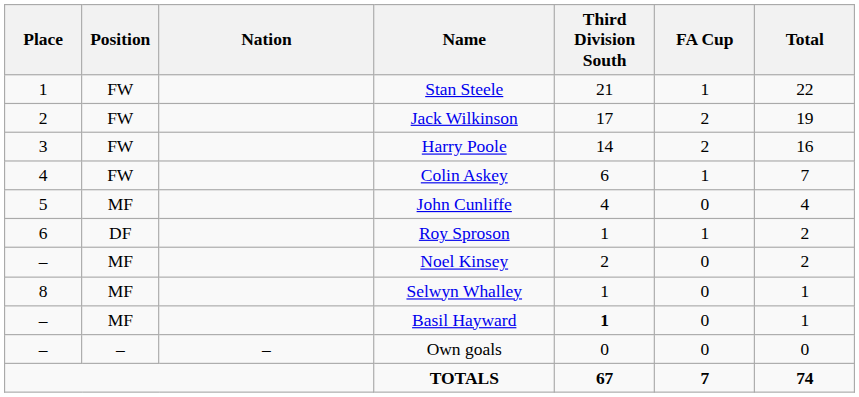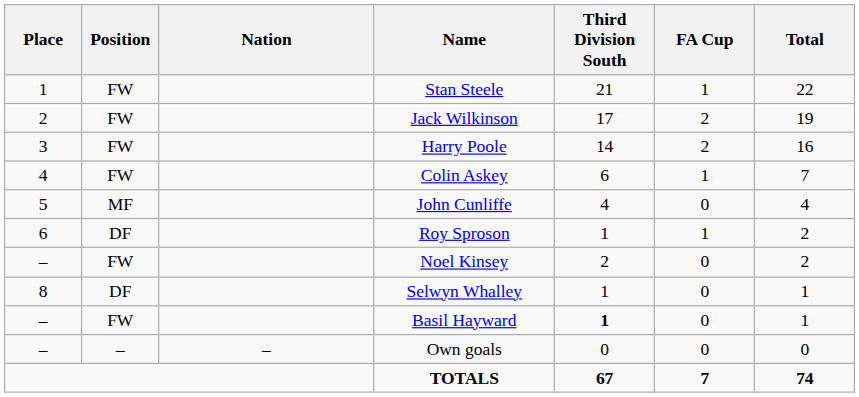 <table class="wikitable" style="font-size: 95%; text-align: center;">
 <tr>
 <th width=60>Place</th>
 <th width=60>Position</th>
 <th width=180>Nation</th>
 <th width=150>Name</th>
 <th width=80>Third Division South</th>
 <th width=80>FA Cup</th>
 <th width=80>Total</th>
 </tr>
 <tr>
 <td>1</td>
 <td>FW</td>
 <td></td>
 <td><a href='#'>Stan Steele</a></td>
 <td>21</td>
 <td>1</td>
 <td>22</td>
 </tr>
 <tr>
 <td>2</td>
 <td>FW</td>
 <td></td>
 <td><a href='#'>Jack Wilkinson</a></td>
 <td>17</td>
 <td>2</td>
 <td>19</td>
 </tr>
 <tr>
 <td>3</td>
 <td>FW</td>
 <td></td>
 <td><a href='#'>Harry Poole</a></td>
 <td>14</td>
 <td>2</td>
 <td>16</td>
 </tr>
 <tr>
 <td>4</td>
 <td>FW</td>
 <td></td>
 <td><a href='#'>Colin Askey</a></td>
 <td>6</td>
 <td>1</td>
 <td>7</td>
 </tr>
 <tr>
 <td>5</td>
 <td>MF</td>
 <td></td>
 <td><a href='#'>John Cunliffe</a></td>
 <td>4</td>
 <td>0</td>
 <td>4</td>
 </tr>
 <tr>
 <td>6</td>
 <td>DF</td>
 <td></td>
 <td><a href='#'>Roy Sproson</a></td>
 <td>1</td>
 <td>1</td>
 <td>2</td>
 </tr>
 <tr>
 <td>–</td>
-<td>MF</td>
+<td>FW</td>
 <td></td>
 <td><a href='#'>Noel Kinsey</a></td>
 <td>2</td>
 <td>0</td>
 <td>2</td>
 </tr>
 <tr>
 <td>8</td>
-<td>MF</td>
+<td>DF</td>
 <td></td>
 <td><a href='#'>Selwyn Whalley</a></td>
 <td>1</td>
 <td>0</td>
 <td>1</td>
 </tr>
 <tr>
 <td>–</td>
-<td>MF</td>
+<td>FW</td>
 <td></td>
 <td><a href='#'>Basil Hayward</a></td>
 <td><strong>1</strong></td>
 <td>0</td>
 <td>1</td>
 </tr>
 <tr>
 <td>–</td>
 <td>–</td>
 <td>–</td>
 <td>Own goals</td>
 <td>0</td>
 <td>0</td>
 <td>0</td>
 </tr>
 <tr>
 <td colspan="3"></td>
 <td><strong>TOTALS</strong></td>
 <td><strong>67</strong></td>
 <td><strong>7</strong></td>
 <td><strong>74</strong></td>
 </tr>
 </table>
